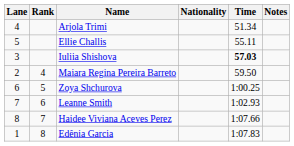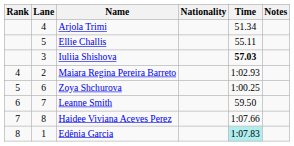 <table class="wikitable sortable" style="text-align:center">
 <tr>
+<th>Rank</th>
 <th>Lane</th>
-<th>Rank</th>
 <th>Name</th>
 <th>Nationality</th>
 <th>Time</th>
 <th>Notes</th>
 </tr>
 <tr>
+<td></td>
 <td>4</td>
-<td></td>
 <td align=left><a href='#'>Arjola Trimi</a></td>
 <td align=left></td>
 <td>51.34</td>
 <td></td>
 </tr>
 <tr>
+<td></td>
 <td>5</td>
-<td></td>
 <td align=left><a href='#'>Ellie Challis</a></td>
 <td align=left></td>
 <td>55.11</td>
 <td></td>
 </tr>
 <tr>
+<td></td>
 <td>3</td>
-<td></td>
 <td align=left><a href='#'>Iuliia Shishova</a></td>
 <td align=left></td>
 <td><strong>57.03</strong></td>
 <td></td>
 </tr>
 <tr>
+<td>4</td>
 <td>2</td>
-<td>4</td>
 <td align=left><a href='#'>Maiara Regina Pereira Barreto</a></td>
 <td align=left></td>
-<td>59.50</td>
+<td>1:02.93</td>
 <td></td>
 </tr>
 <tr>
+<td>5</td>
 <td>6</td>
-<td>5</td>
 <td align=left><a href='#'>Zoya Shchurova</a></td>
 <td align=left></td>
 <td>1:00.25</td>
 <td></td>
 </tr>
 <tr>
+<td>6</td>
 <td>7</td>
-<td>6</td>
 <td align=left><a href='#'>Leanne Smith</a></td>
 <td align=left></td>
-<td>1:02.93</td>
+<td>59.50</td>
 <td></td>
 </tr>
 <tr>
+<td>7</td>
 <td>8</td>
-<td>7</td>
 <td align=left><a href='#'>Haidee Viviana Aceves Perez</a></td>
 <td align=left></td>
 <td>1:07.66</td>
 <td></td>
 </tr>
 <tr>
+<td>8</td>
 <td>1</td>
-<td>8</td>
 <td align=left><a href='#'>Edênia Garcia</a></td>
 <td align=left></td>
-<td>1:07.83</td>
+<td style="background: paleturquoise;">1:07.83</td>
 <td></td>
 </tr>
 </table>
